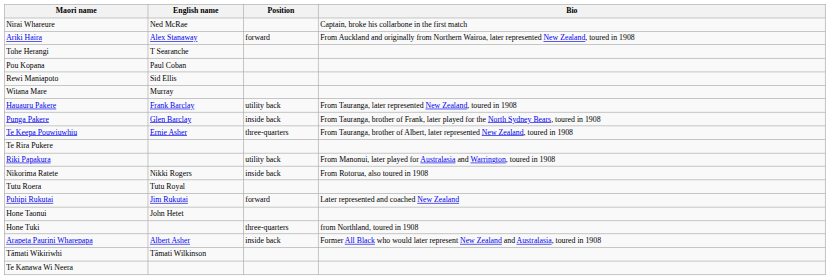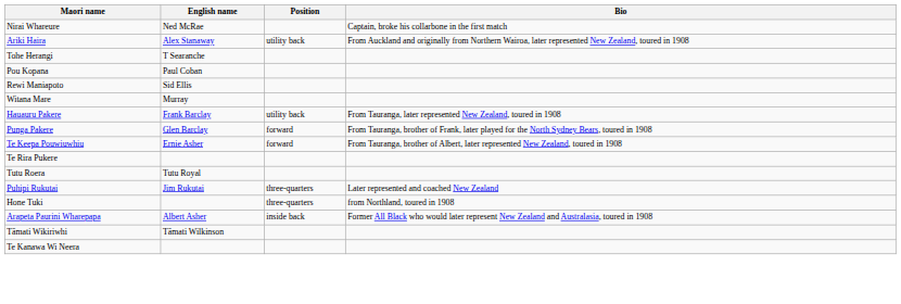 <table class="wikitable" style="font-size:75%;" width="100%">
 <tr>
 <th>Maori name</th>
 <th>English name</th>
 <th>Position</th>
 <th>Bio</th>
 </tr>
 <tr>
 <td>Nirai Whareure</td>
 <td>Ned McRae</td>
 <td></td>
 <td>Captain, broke his collarbone in the first match</td>
 </tr>
 <tr>
 <td><a href='#'>Ariki Haira</a></td>
 <td><a href='#'>Alex Stanaway</a></td>
-<td>forward</td>
+<td>utility back</td>
 <td>From Auckland and originally from Northern Wairoa, later represented <a href='#'>New Zealand</a>, toured in 1908</td>
 </tr>
 <tr>
 <td>Tohe Herangi</td>
 <td>T Searanche</td>
 <td></td>
 <td></td>
 </tr>
 <tr>
 <td>Pou Kopana</td>
 <td>Paul Coban</td>
 <td></td>
 <td></td>
 </tr>
 <tr>
 <td>Rewi Maniapoto</td>
 <td>Sid Ellis</td>
 <td></td>
 <td></td>
 </tr>
 <tr>
 <td>Witana Mare</td>
 <td>Murray</td>
 <td></td>
 <td></td>
 </tr>
 <tr>
 <td><a href='#'>Hauauru Pakere</a></td>
 <td><a href='#'>Frank Barclay</a></td>
 <td>utility back</td>
 <td>From Tauranga, later represented <a href='#'>New Zealand</a>, toured in 1908</td>
 </tr>
 <tr>
 <td><a href='#'>Punga Pakere</a></td>
 <td><a href='#'>Glen Barclay</a></td>
-<td>inside back</td>
+<td>forward</td>
 <td>From Tauranga, brother of Frank, later played for the <a href='#'>North Sydney Bears</a>, toured in 1908</td>
 </tr>
 <tr>
 <td><a href='#'>Te Keepa Pouwiuwhiu</a></td>
 <td><a href='#'>Ernie Asher</a></td>
-<td>three-quarters</td>
+<td>forward</td>
 <td>From Tauranga, brother of Albert, later represented <a href='#'>New Zealand</a>, toured in 1908</td>
 </tr>
 <tr>
 <td>Te Rira Pukere</td>
 <td></td>
 <td></td>
 <td></td>
-</tr>
-<tr>
-<td><a href='#'>Riki Papakura</a></td>
-<td></td>
-<td>utility back</td>
-<td>From Manonui, later played for <a href='#'>Australasia</a> and <a href='#'>Warrington</a>, toured in 1908</td>
-</tr>
-<tr>
-<td>Nikorima Ratete</td>
-<td>Nikki Rogers</td>
-<td>inside back</td>
-<td>From Rotorua, also toured in 1908</td>
 </tr>
 <tr>
 <td>Tutu Roera</td>
 <td>Tutu Royal</td>
 <td></td>
 <td></td>
 </tr>
 <tr>
 <td><a href='#'>Puhipi Rukutai</a></td>
 <td><a href='#'>Jim Rukutai</a></td>
-<td>forward</td>
+<td>three-quarters</td>
 <td>Later represented and coached <a href='#'>New Zealand</a></td>
-</tr>
-<tr>
-<td>Hone Taonui</td>
-<td>John Hetet</td>
-<td></td>
-<td></td>
 </tr>
 <tr>
 <td>Hone Tuki</td>
 <td></td>
 <td>three-quarters</td>
 <td>from Northland, toured in 1908</td>
 </tr>
 <tr>
 <td><a href='#'>Arapeta Paurini Wharepapa</a></td>
 <td><a href='#'>Albert Asher</a></td>
 <td>inside back</td>
 <td>Former <a href='#'>All Black</a> who would later represent <a href='#'>New Zealand</a> and <a href='#'>Australasia</a>, toured in 1908</td>
 </tr>
 <tr>
 <td>Tāmati Wikiriwhi</td>
 <td>Tāmati Wilkinson</td>
 <td></td>
 <td></td>
 </tr>
 <tr>
 <td>Te Kanawa Wi Neera</td>
 <td></td>
 <td></td>
 <td></td>
 </tr>
 </table>
